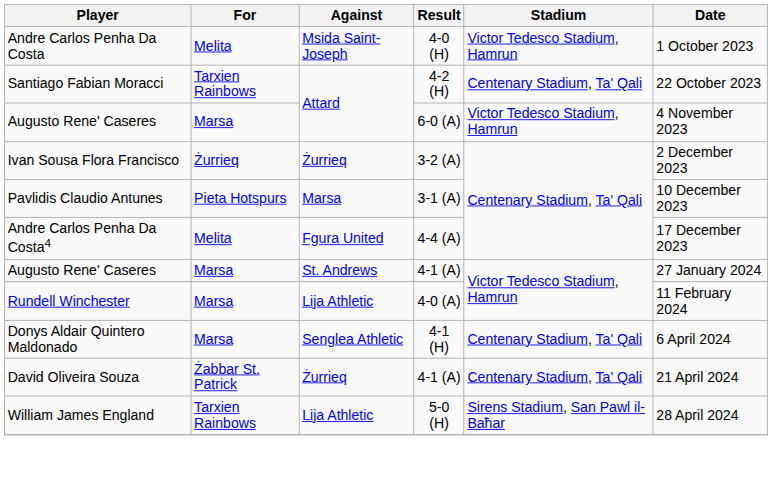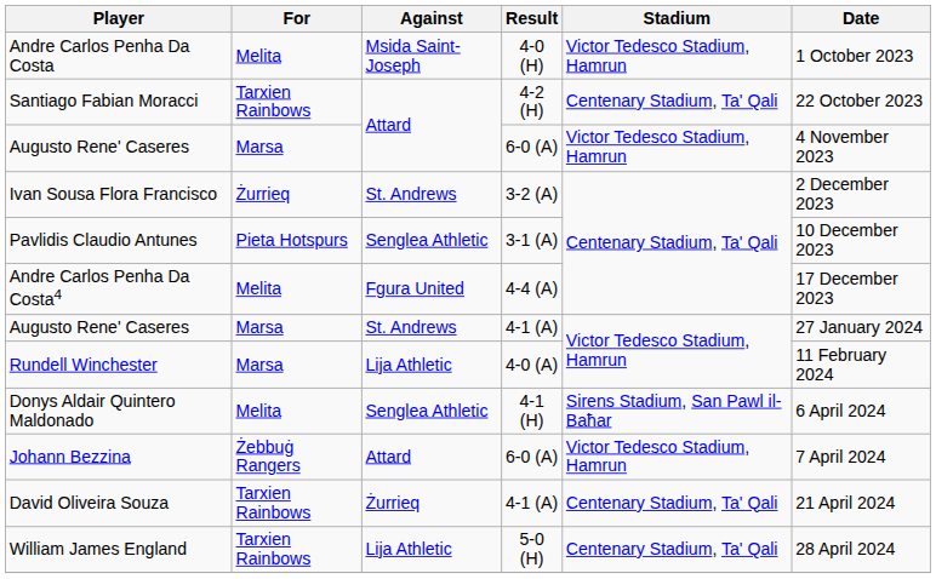 <table class="wikitable">
 <tr>
 <th>Player</th>
 <th>For</th>
 <th>Against</th>
 <th>Result</th>
 <th>Stadium</th>
 <th>Date</th>
 </tr>
 <tr>
 <td> Andre Carlos Penha Da Costa</td>
 <td><a href='#'>Melita</a></td>
 <td><a href='#'>Msida Saint-Joseph</a></td>
 <td align="center">4-0 (H)</td>
 <td><a href='#'>Victor Tedesco Stadium</a>, <a href='#'>Hamrun</a></td>
 <td>1 October 2023</td>
 </tr>
 <tr>
 <td> Santiago Fabian Moracci</td>
 <td><a href='#'>Tarxien Rainbows</a></td>
 <td rowspan="2"><a href='#'>Attard</a></td>
 <td align="center">4-2 (H)</td>
 <td><a href='#'>Centenary Stadium</a>, <a href='#'>Ta' Qali</a></td>
 <td>22 October 2023</td>
 </tr>
 <tr>
 <td> Augusto Rene' Caseres</td>
 <td><a href='#'>Marsa</a></td>
 <td align="center">6-0 (A)</td>
 <td><a href='#'>Victor Tedesco Stadium</a>, <a href='#'>Hamrun</a></td>
 <td>4 November 2023</td>
 </tr>
 <tr>
 <td> Ivan Sousa Flora Francisco</td>
 <td><a href='#'>Żurrieq</a></td>
-<td><a href='#'>Żurrieq</a></td>
+<td><a href='#'>St. Andrews</a></td>
 <td align="center">3-2 (A)</td>
 <td rowspan="3"><a href='#'>Centenary Stadium</a>, <a href='#'>Ta' Qali</a></td>
 <td>2 December 2023</td>
 </tr>
 <tr>
 <td> Pavlidis Claudio Antunes</td>
 <td><a href='#'>Pieta Hotspurs</a></td>
-<td><a href='#'>Marsa</a></td>
+<td><a href='#'>Senglea Athletic</a></td>
 <td align="center">3-1 (A)</td>
 <td>10 December 2023</td>
 </tr>
 <tr>
 <td> Andre Carlos Penha Da Costa<sup>4</sup></td>
 <td><a href='#'>Melita</a></td>
 <td><a href='#'>Fgura United</a></td>
 <td align="center">4-4 (A)</td>
 <td>17 December 2023</td>
 </tr>
 <tr>
 <td> Augusto Rene' Caseres</td>
 <td><a href='#'>Marsa</a></td>
 <td><a href='#'>St. Andrews</a></td>
 <td align="center">4-1 (A)</td>
 <td rowspan="2"><a href='#'>Victor Tedesco Stadium</a>, <a href='#'>Hamrun</a></td>
 <td>27 January 2024</td>
 </tr>
 <tr>
 <td> <a href='#'>Rundell Winchester</a></td>
 <td><a href='#'>Marsa</a></td>
 <td><a href='#'>Lija Athletic</a></td>
 <td align="center">4-0 (A)</td>
 <td>11 February 2024</td>
 </tr>
 <tr>
 <td> Donys Aldair Quintero Maldonado</td>
-<td><a href='#'>Marsa</a></td>
+<td><a href='#'>Melita</a></td>
 <td><a href='#'>Senglea Athletic</a></td>
 <td align="center">4-1 (H)</td>
-<td><a href='#'>Centenary Stadium</a>, <a href='#'>Ta' Qali</a></td>
+<td><a href='#'>Sirens Stadium</a>, <a href='#'>San Pawl il-Baħar</a></td>
 <td>6 April 2024</td>
 </tr>
 <tr>
+<td> <a href='#'>Johann Bezzina</a></td>
+<td><a href='#'>Żebbuġ Rangers</a></td>
+<td><a href='#'>Attard</a></td>
+<td align="center">6-0 (A)</td>
+<td><a href='#'>Victor Tedesco Stadium</a>, <a href='#'>Hamrun</a></td>
+<td>7 April 2024</td>
+</tr>
+<tr>
 <td> David Oliveira Souza</td>
-<td><a href='#'>Żabbar St. Patrick</a></td>
+<td><a href='#'>Tarxien Rainbows</a></td>
 <td><a href='#'>Żurrieq</a></td>
 <td align="center">4-1 (A)</td>
 <td><a href='#'>Centenary Stadium</a>, <a href='#'>Ta' Qali</a></td>
 <td>21 April 2024</td>
 </tr>
 <tr>
 <td> William James England</td>
 <td><a href='#'>Tarxien Rainbows</a></td>
 <td><a href='#'>Lija Athletic</a></td>
 <td align="center">5-0 (H)</td>
-<td><a href='#'>Sirens Stadium</a>, <a href='#'>San Pawl il-Baħar</a></td>
+<td><a href='#'>Centenary Stadium</a>, <a href='#'>Ta' Qali</a></td>
 <td>28 April 2024</td>
 </tr>
 <tr>
 </tr>
 </table>
